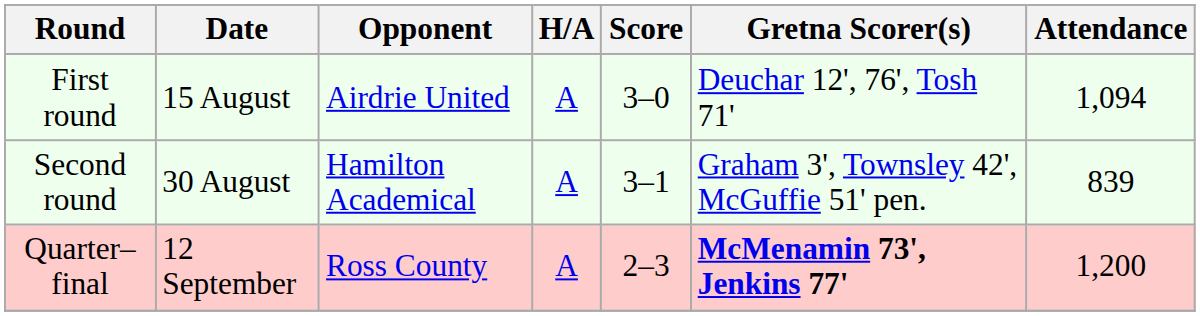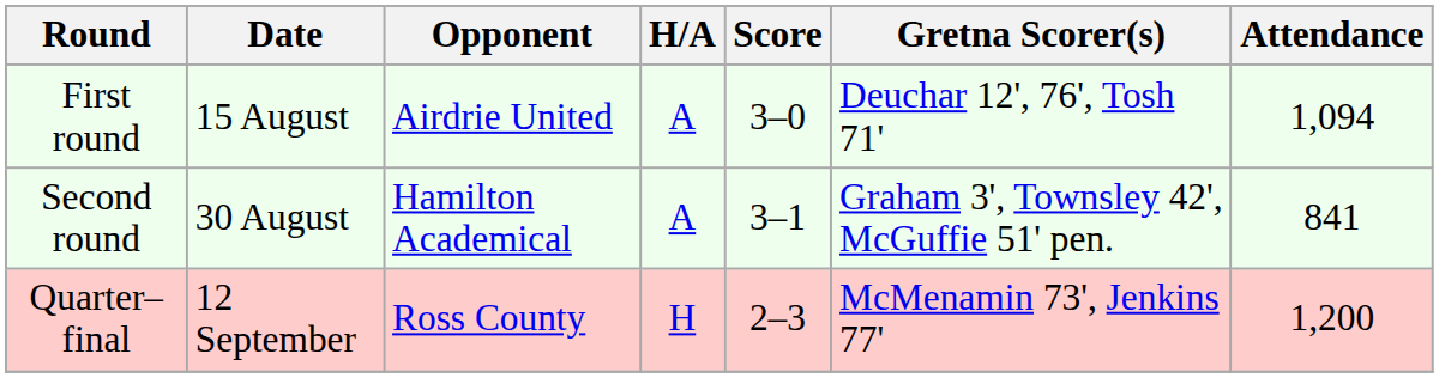 <table class="wikitable" style="text-align:center">
 <tr>
 <th>Round</th>
 <th>Date</th>
 <th>Opponent</th>
 <th>H/A</th>
 <th>Score</th>
 <th>Gretna Scorer(s)</th>
 <th>Attendance</th>
 </tr>
 <tr bgcolor=#EEFFEE>
 <td>First round</td>
 <td align=left>15 August</td>
 <td align=left><a href='#'>Airdrie United</a></td>
 <td><a href='#'>A</a></td>
 <td>3–0</td>
 <td align=left><a href='#'>Deuchar</a> 12', 76', <a href='#'>Tosh</a> 71'</td>
 <td>1,094</td>
 </tr>
 <tr bgcolor=#EEFFEE>
 <td>Second round</td>
 <td align=left>30 August</td>
 <td align=left><a href='#'>Hamilton Academical</a></td>
 <td><a href='#'>A</a></td>
 <td>3–1</td>
 <td align=left><a href='#'>Graham</a> 3', <a href='#'>Townsley</a> 42', <a href='#'>McGuffie</a> 51' pen.</td>
-<td>839</td>
+<td>841</td>
 </tr>
 <tr bgcolor=#FFCCCC>
 <td>Quarter–final</td>
 <td align=left>12 September</td>
 <td align=left><a href='#'>Ross County</a></td>
-<td><a href='#'>A</a></td>
+<td><a href='#'>H</a></td>
 <td>2–3</td>
-<td align=left><strong><a href='#'>McMenamin</a> 73', <a href='#'>Jenkins</a> 77'</strong></td>
+<td align=left><a href='#'>McMenamin</a> 73', <a href='#'>Jenkins</a> 77'</td>
 <td>1,200</td>
 </tr>
 <tr>
 </tr>
 </table>
